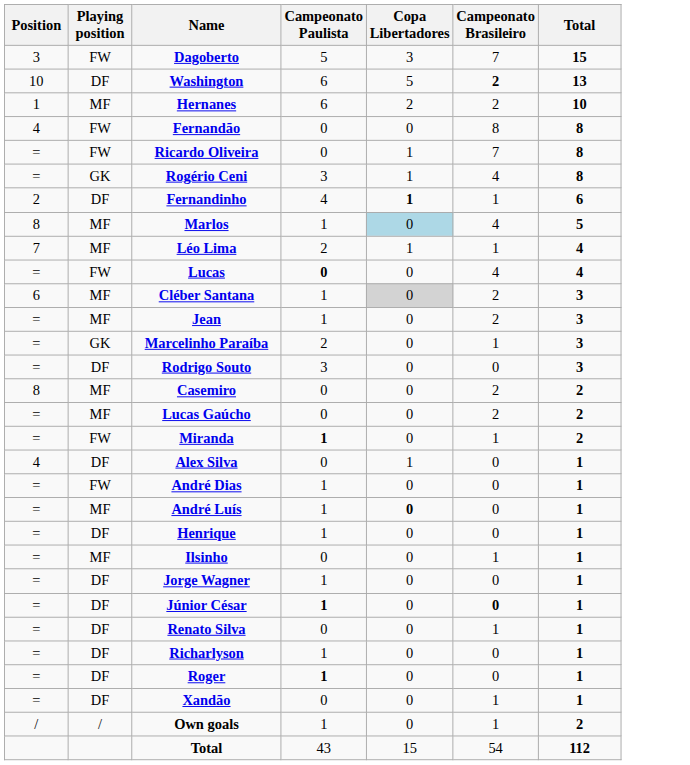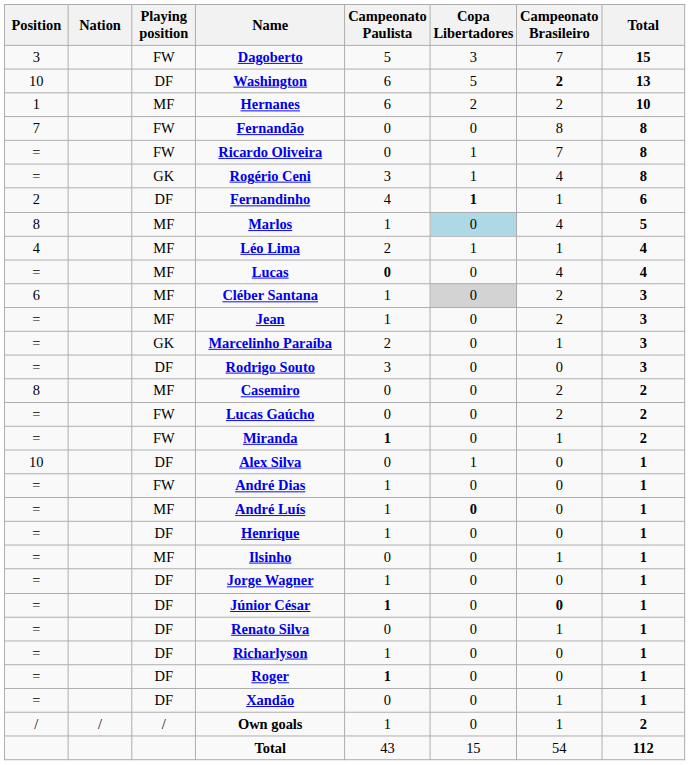 <table class="wikitable" style="font-size: 95%; text-align: center;">
 <tr>
 <th width=60>Position</th>
+<th width=60>Nation</th>
 <th width=60>Playing position</th>
 <th width=150>Name</th>
 <th width=80>Campeonato Paulista</th>
 <th width=80>Copa Libertadores</th>
 <th width=80>Campeonato Brasileiro</th>
 <th width=80>Total</th>
 </tr>
 <tr>
 <td>3</td>
+<td></td>
 <td>FW</td>
 <td><strong><a href='#'>Dagoberto</a></strong></td>
 <td>5</td>
 <td>3</td>
 <td>7</td>
 <td><strong>15</strong></td>
 </tr>
 <tr>
 <td>10</td>
+<td></td>
 <td>DF</td>
 <td><strong><a href='#'>Washington</a></strong></td>
 <td>6</td>
 <td>5</td>
 <td><strong>2</strong></td>
 <td><strong>13</strong></td>
 </tr>
 <tr>
 <td>1</td>
+<td></td>
 <td>MF</td>
 <td><strong><a href='#'>Hernanes</a></strong></td>
 <td>6</td>
 <td>2</td>
 <td>2</td>
 <td><strong>10</strong></td>
 </tr>
 <tr>
-<td>4</td>
+<td>7</td>
+<td></td>
 <td>FW</td>
 <td><strong><a href='#'>Fernandão</a></strong></td>
 <td>0</td>
 <td>0</td>
 <td>8</td>
 <td><strong>8</strong></td>
 </tr>
 <tr>
 <td>=</td>
+<td></td>
 <td>FW</td>
 <td><strong><a href='#'>Ricardo Oliveira</a></strong></td>
 <td>0</td>
 <td>1</td>
 <td>7</td>
 <td><strong>8</strong></td>
 </tr>
 <tr>
 <td>=</td>
+<td></td>
 <td>GK</td>
 <td><strong><a href='#'>Rogério Ceni</a></strong></td>
 <td>3</td>
 <td>1</td>
 <td>4</td>
 <td><strong>8</strong></td>
 </tr>
 <tr>
 <td>2</td>
+<td></td>
 <td>DF</td>
 <td><strong><a href='#'>Fernandinho</a></strong></td>
 <td>4</td>
 <td><strong>1</strong></td>
 <td>1</td>
 <td><strong>6</strong></td>
 </tr>
 <tr>
 <td>8</td>
+<td></td>
 <td>MF</td>
 <td><strong><a href='#'>Marlos</a></strong></td>
 <td>1</td>
 <td style="background: lightblue;">0</td>
 <td>4</td>
 <td><strong>5</strong></td>
 </tr>
 <tr>
-<td>7</td>
+<td>4</td>
+<td></td>
 <td>MF</td>
 <td><strong><a href='#'>Léo Lima</a></strong></td>
 <td>2</td>
 <td>1</td>
 <td>1</td>
 <td><strong>4</strong></td>
 </tr>
 <tr>
 <td>=</td>
-<td>FW</td>
+<td></td>
+<td>MF</td>
 <td><strong><a href='#'>Lucas</a></strong></td>
 <td><strong>0</strong></td>
 <td>0</td>
 <td>4</td>
 <td><strong>4</strong></td>
 </tr>
 <tr>
 <td>6</td>
+<td></td>
 <td>MF</td>
 <td><strong><a href='#'>Cléber Santana</a></strong></td>
 <td>1</td>
 <td style="background: lightgrey;">0</td>
 <td>2</td>
 <td><strong>3</strong></td>
 </tr>
 <tr>
 <td>=</td>
+<td></td>
 <td>MF</td>
 <td><strong><a href='#'>Jean</a></strong></td>
 <td>1</td>
 <td>0</td>
 <td>2</td>
 <td><strong>3</strong></td>
 </tr>
 <tr>
 <td>=</td>
+<td></td>
 <td>GK</td>
 <td><strong><a href='#'>Marcelinho Paraíba</a></strong></td>
 <td>2</td>
 <td>0</td>
 <td>1</td>
 <td><strong>3</strong></td>
 </tr>
 <tr>
 <td>=</td>
+<td></td>
 <td>DF</td>
 <td><strong><a href='#'>Rodrigo Souto</a></strong></td>
 <td>3</td>
 <td>0</td>
 <td>0</td>
 <td><strong>3</strong></td>
 </tr>
 <tr>
 <td>8</td>
+<td></td>
 <td>MF</td>
 <td><strong><a href='#'>Casemiro</a></strong></td>
 <td>0</td>
 <td>0</td>
 <td>2</td>
 <td><strong>2</strong></td>
 </tr>
 <tr>
 <td>=</td>
-<td>MF</td>
+<td></td>
+<td>FW</td>
 <td><strong><a href='#'>Lucas Gaúcho</a></strong></td>
 <td>0</td>
 <td>0</td>
 <td>2</td>
 <td><strong>2</strong></td>
 </tr>
 <tr>
 <td>=</td>
+<td></td>
 <td>FW</td>
 <td><strong><a href='#'>Miranda</a></strong></td>
 <td><strong>1</strong></td>
 <td>0</td>
 <td>1</td>
 <td><strong>2</strong></td>
 </tr>
 <tr>
-<td>4</td>
+<td>10</td>
+<td></td>
 <td>DF</td>
 <td><strong><a href='#'>Alex Silva</a></strong></td>
 <td>0</td>
 <td>1</td>
 <td>0</td>
 <td><strong>1</strong></td>
 </tr>
 <tr>
 <td>=</td>
+<td></td>
 <td>FW</td>
 <td><strong><a href='#'>André Dias</a></strong></td>
 <td>1</td>
 <td>0</td>
 <td>0</td>
 <td><strong>1</strong></td>
 </tr>
 <tr>
 <td>=</td>
+<td></td>
 <td>MF</td>
 <td><strong><a href='#'>André Luís</a></strong></td>
 <td>1</td>
 <td><strong>0</strong></td>
 <td>0</td>
 <td><strong>1</strong></td>
 </tr>
 <tr>
 <td>=</td>
+<td></td>
 <td>DF</td>
 <td><strong><a href='#'>Henrique</a></strong></td>
 <td>1</td>
 <td>0</td>
 <td>0</td>
 <td><strong>1</strong></td>
 </tr>
 <tr>
 <td>=</td>
+<td></td>
 <td>MF</td>
 <td><strong><a href='#'>Ilsinho</a></strong></td>
 <td>0</td>
 <td>0</td>
 <td>1</td>
 <td><strong>1</strong></td>
 </tr>
 <tr>
 <td>=</td>
+<td></td>
 <td>DF</td>
 <td><strong><a href='#'>Jorge Wagner</a></strong></td>
 <td>1</td>
 <td>0</td>
 <td>0</td>
 <td><strong>1</strong></td>
 </tr>
 <tr>
 <td>=</td>
+<td></td>
 <td>DF</td>
 <td><strong><a href='#'>Júnior César</a></strong></td>
 <td><strong>1</strong></td>
 <td>0</td>
 <td><strong>0</strong></td>
 <td><strong>1</strong></td>
 </tr>
 <tr>
 <td>=</td>
+<td></td>
 <td>DF</td>
 <td><strong><a href='#'>Renato Silva</a></strong></td>
 <td>0</td>
 <td>0</td>
 <td>1</td>
 <td><strong>1</strong></td>
 </tr>
 <tr>
 <td>=</td>
+<td></td>
 <td>DF</td>
 <td><strong><a href='#'>Richarlyson</a></strong></td>
 <td>1</td>
 <td>0</td>
 <td>0</td>
 <td><strong>1</strong></td>
 </tr>
 <tr>
 <td>=</td>
+<td></td>
 <td>DF</td>
 <td><strong><a href='#'>Roger</a></strong></td>
 <td><strong>1</strong></td>
 <td>0</td>
 <td>0</td>
 <td><strong>1</strong></td>
 </tr>
 <tr>
 <td>=</td>
+<td></td>
 <td>DF</td>
 <td><strong><a href='#'>Xandão</a></strong></td>
 <td>0</td>
 <td>0</td>
 <td>1</td>
 <td><strong>1</strong></td>
 </tr>
 <tr>
+<td>/</td>
 <td>/</td>
 <td>/</td>
 <td><strong>Own goals</strong></td>
 <td>1</td>
 <td>0</td>
 <td>1</td>
 <td><strong>2</strong></td>
 </tr>
 <tr>
 <td></td>
 <td></td>
+<td></td>
 <td><strong>Total</strong></td>
 <td>43</td>
 <td>15</td>
 <td>54</td>
 <td><strong>112</strong></td>
 </tr>
 </table>
